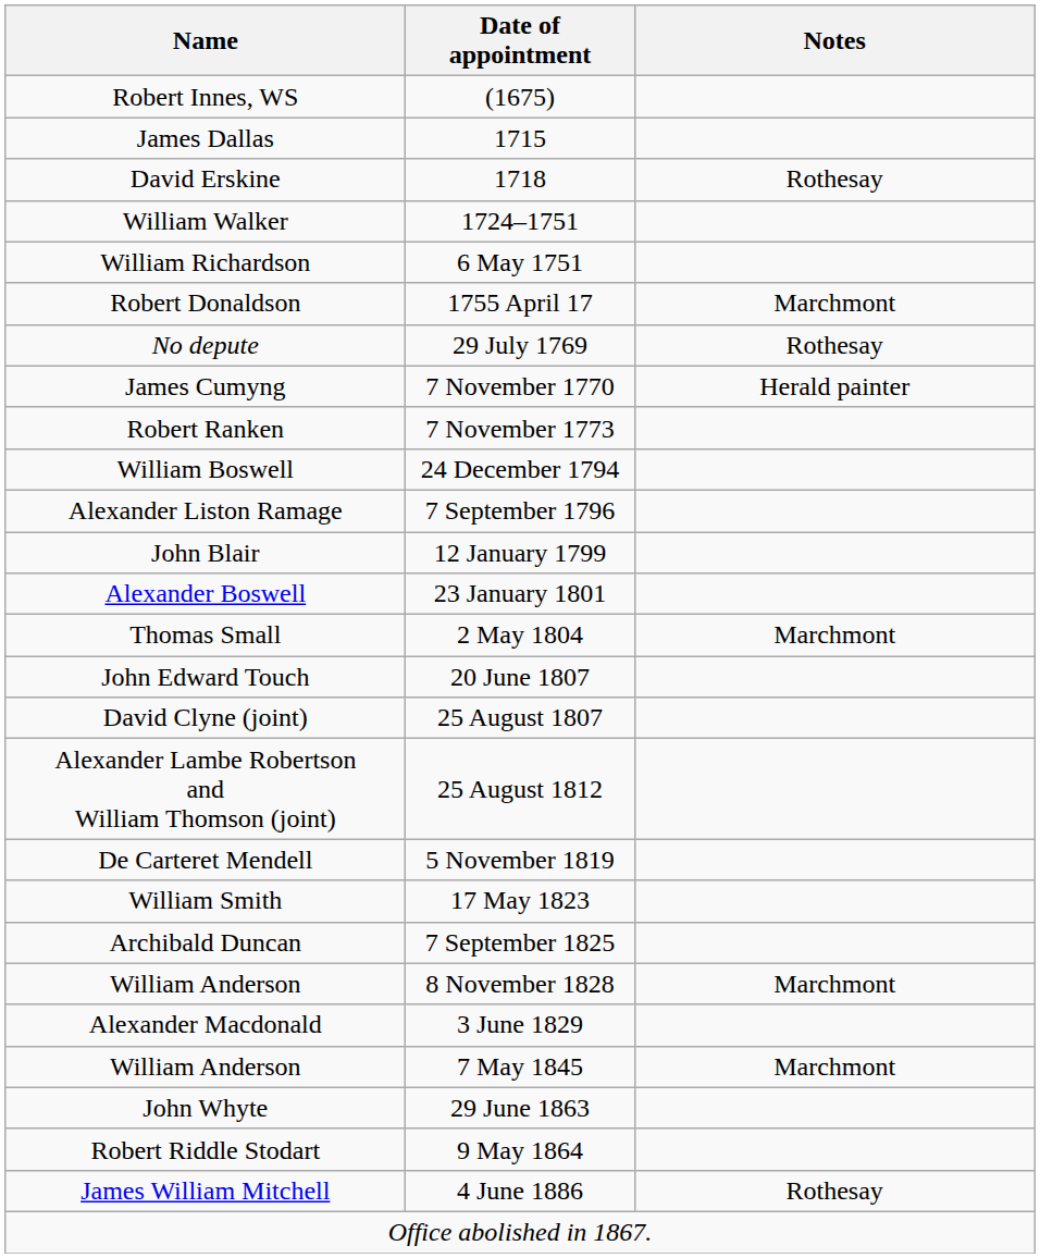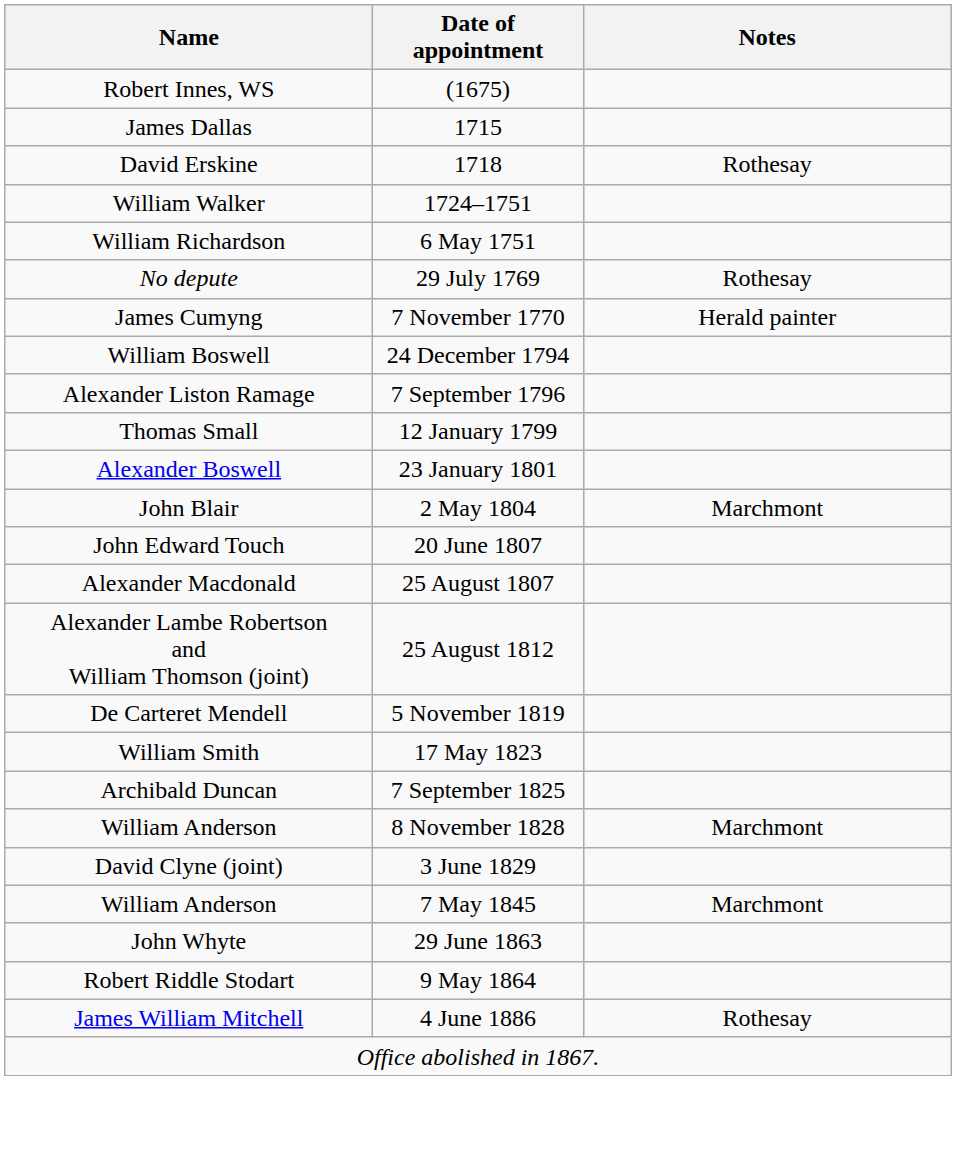 <table class="wikitable" style="text-align:center; width:50%">
 <tr>
 <th style="width:35%">Name</th>
 <th style="width:20%">Date of appointment</th>
 <th style="width:35%">Notes</th>
 </tr>
 <tr>
 <td>Robert Innes, WS</td>
 <td>(1675)</td>
 <td></td>
 </tr>
 <tr>
 <td>James Dallas</td>
 <td>1715</td>
 <td></td>
 </tr>
 <tr>
 <td>David Erskine</td>
 <td>1718</td>
 <td>Rothesay</td>
 </tr>
 <tr>
 <td>William Walker</td>
 <td>1724–1751</td>
 <td></td>
 </tr>
 <tr>
 <td>William Richardson</td>
 <td>6 May 1751</td>
 <td></td>
 </tr>
 <tr>
-<td>Robert Donaldson</td>
-<td>1755 April 17</td>
-<td>Marchmont</td>
-</tr>
-<tr>
 <td><em>No depute</em></td>
 <td>29 July 1769</td>
 <td>Rothesay</td>
 </tr>
 <tr>
 <td>James Cumyng</td>
 <td>7 November 1770</td>
 <td>Herald painter</td>
-</tr>
-<tr>
-<td>Robert Ranken</td>
-<td>7 November 1773</td>
-<td></td>
 </tr>
 <tr>
 <td>William Boswell</td>
 <td>24 December 1794</td>
 <td></td>
 </tr>
 <tr>
 <td>Alexander Liston Ramage</td>
 <td>7 September 1796</td>
 <td></td>
 </tr>
 <tr>
-<td>John Blair</td>
+<td>Thomas Small</td>
 <td>12 January 1799</td>
 <td></td>
 </tr>
 <tr>
 <td><a href='#'>Alexander Boswell</a></td>
 <td>23 January 1801</td>
 <td></td>
 </tr>
 <tr>
-<td>Thomas Small</td>
+<td>John Blair</td>
 <td>2 May 1804</td>
 <td>Marchmont</td>
 </tr>
 <tr>
 <td>John Edward Touch</td>
 <td>20 June 1807</td>
 <td></td>
 </tr>
 <tr>
-<td>David Clyne (joint)</td>
+<td>Alexander Macdonald</td>
 <td>25 August 1807</td>
 <td></td>
 </tr>
 <tr>
 <td>Alexander Lambe Robertson<br>and<br>William Thomson (joint)</td>
 <td>25 August 1812</td>
 <td></td>
 </tr>
 <tr>
 <td>De Carteret Mendell</td>
 <td>5 November 1819</td>
 <td></td>
 </tr>
 <tr>
 <td>William Smith</td>
 <td>17 May 1823</td>
 <td></td>
 </tr>
 <tr>
 <td>Archibald Duncan</td>
 <td>7 September 1825</td>
 <td></td>
 </tr>
 <tr>
 <td>William Anderson</td>
 <td>8 November 1828</td>
 <td>Marchmont</td>
 </tr>
 <tr>
-<td>Alexander Macdonald</td>
+<td>David Clyne (joint)</td>
 <td>3 June 1829</td>
 <td></td>
 </tr>
 <tr>
 <td>William Anderson</td>
 <td>7 May 1845</td>
 <td>Marchmont</td>
 </tr>
 <tr>
 <td>John Whyte</td>
 <td>29 June 1863</td>
 <td></td>
 </tr>
 <tr>
 <td>Robert Riddle Stodart</td>
 <td>9 May 1864</td>
 <td></td>
 </tr>
 <tr>
 <td><a href='#'>James William Mitchell</a></td>
 <td>4 June 1886</td>
 <td>Rothesay</td>
 </tr>
 <tr>
 <td colspan="3" align="center"><em>Office abolished in 1867.</em></td>
 </tr>
 <tr>
 </tr>
 </table>
